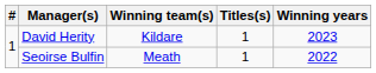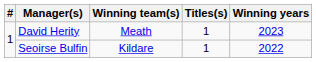 <table class="wikitable sortable" style="text-align:center">
 <tr>
 <th>#</th>
 <th>Manager(s)</th>
 <th>Winning team(s)</th>
 <th>Titles(s)</th>
 <th>Winning years</th>
 </tr>
 <tr>
 <td rowspan="2">1</td>
 <td style="text-align:left"> <a href='#'>David Herity</a></td>
-<td><a href='#'>Kildare</a></td>
+<td><a href='#'>Meath</a></td>
 <td>1</td>
 <td><a href='#'>2023</a></td>
 </tr>
 <tr>
 <td style="text-align:left"> <a href='#'>Seoirse Bulfin</a></td>
-<td><a href='#'>Meath</a></td>
+<td><a href='#'>Kildare</a></td>
 <td>1</td>
 <td><a href='#'>2022</a></td>
 </tr>
 </table>
